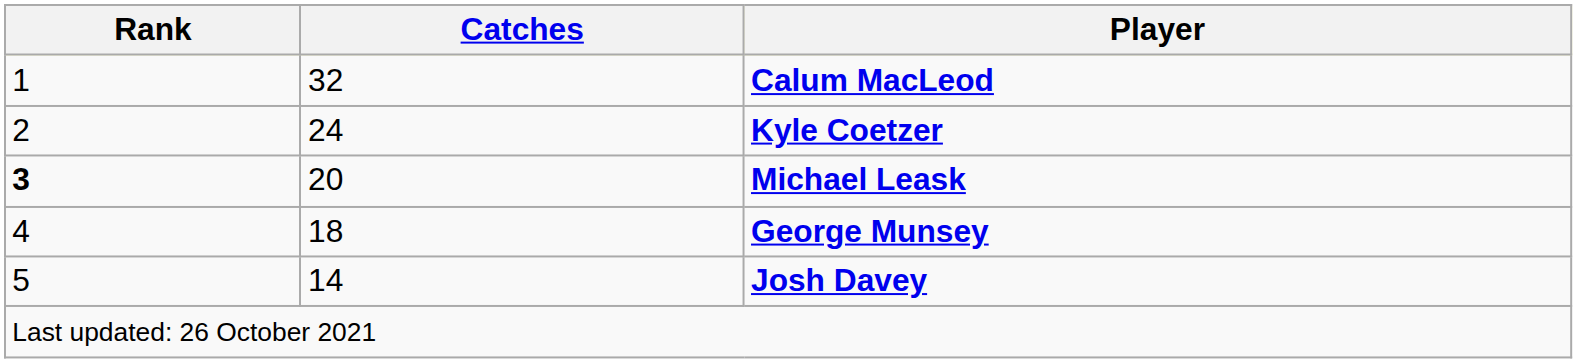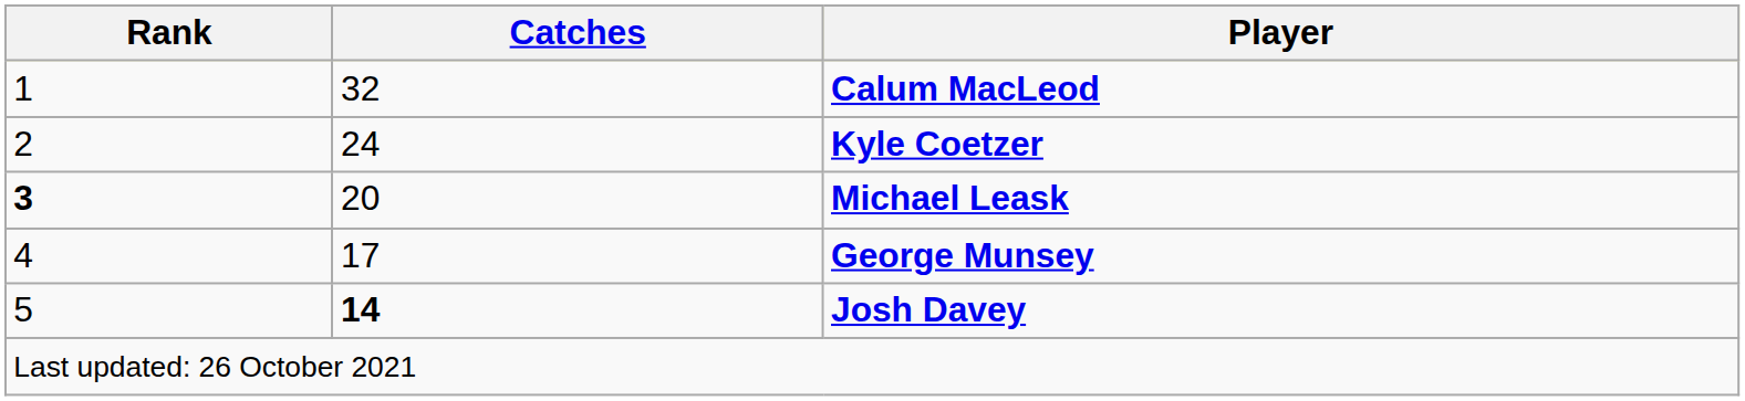 <table class="wikitable" style="width:50%;">
 <tr style="background:#ff9;">
 <th>Rank</th>
 <th><a href='#'>Catches</a></th>
 <th>Player</th>
 </tr>
 <tr>
 <td>1</td>
 <td>32</td>
 <td><strong><a href='#'>Calum MacLeod</a></strong></td>
 </tr>
 <tr>
 <td>2</td>
 <td>24</td>
 <td><strong><a href='#'>Kyle Coetzer</a></strong></td>
 </tr>
 <tr>
 <td><strong>3</strong></td>
 <td>20</td>
 <td><strong><a href='#'>Michael Leask</a></strong></td>
 </tr>
 <tr>
 <td>4</td>
-<td>18</td>
+<td>17</td>
 <td><strong><a href='#'>George Munsey</a></strong></td>
 </tr>
 <tr>
 <td>5</td>
-<td>14</td>
+<td><strong>14</strong></td>
 <td><strong><a href='#'>Josh Davey</a></strong></td>
 </tr>
 <tr>
 <td colspan=4><small>Last updated: 26 October 2021</small></td>
 </tr>
 </table>
